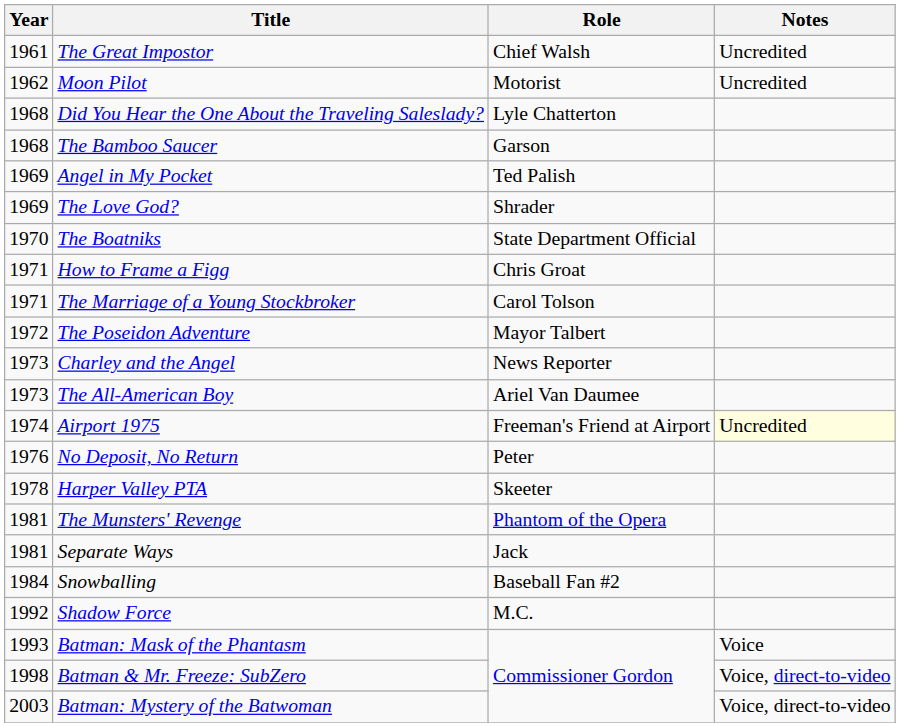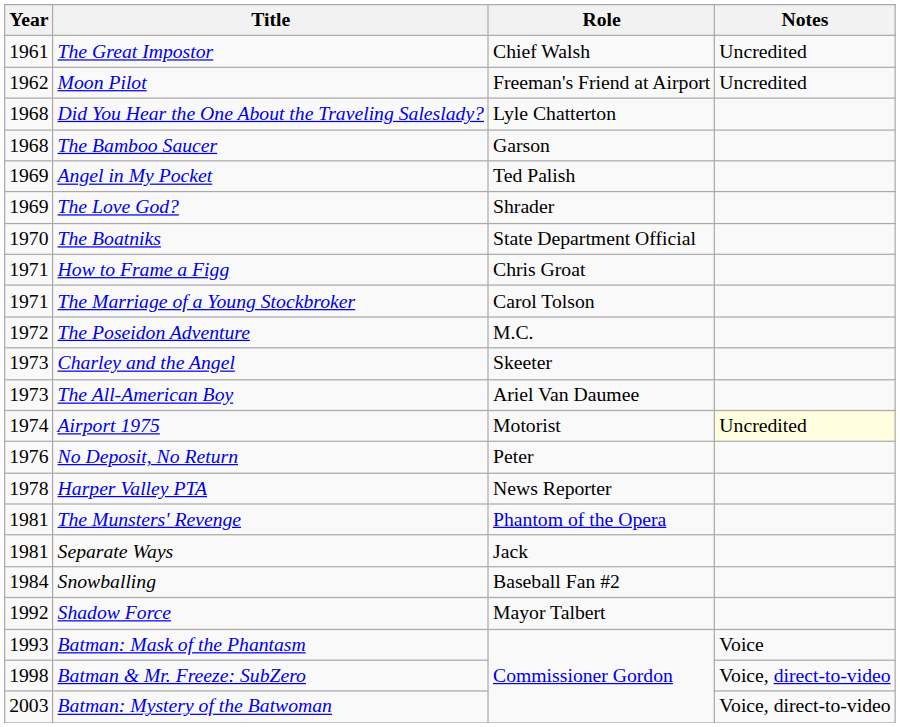 <table class="wikitable">
 <tr>
 <th>Year</th>
 <th>Title</th>
 <th>Role</th>
 <th>Notes</th>
 </tr>
 <tr>
 <td>1961</td>
 <td><em><a href='#'>The Great Impostor</a></em></td>
 <td>Chief Walsh</td>
 <td>Uncredited</td>
 </tr>
 <tr>
 <td>1962</td>
 <td><em><a href='#'>Moon Pilot</a></em></td>
-<td>Motorist</td>
+<td>Freeman's Friend at Airport</td>
 <td>Uncredited</td>
 </tr>
 <tr>
 <td>1968</td>
 <td><em><a href='#'>Did You Hear the One About the Traveling Saleslady?</a></em></td>
 <td>Lyle Chatterton</td>
 <td></td>
 </tr>
 <tr>
 <td>1968</td>
 <td><em><a href='#'>The Bamboo Saucer</a></em></td>
 <td>Garson</td>
 <td></td>
 </tr>
 <tr>
 <td>1969</td>
 <td><em><a href='#'>Angel in My Pocket</a></em></td>
 <td>Ted Palish</td>
 <td></td>
 </tr>
 <tr>
 <td>1969</td>
 <td><em><a href='#'>The Love God?</a></em></td>
 <td>Shrader</td>
 <td></td>
 </tr>
 <tr>
 <td>1970</td>
 <td><em><a href='#'>The Boatniks</a></em></td>
 <td>State Department Official</td>
 <td></td>
 </tr>
 <tr>
 <td>1971</td>
 <td><em><a href='#'>How to Frame a Figg</a></em></td>
 <td>Chris Groat</td>
 <td></td>
 </tr>
 <tr>
 <td>1971</td>
 <td><em><a href='#'>The Marriage of a Young Stockbroker</a></em></td>
 <td>Carol Tolson</td>
 <td></td>
 </tr>
 <tr>
 <td>1972</td>
 <td><em><a href='#'>The Poseidon Adventure</a></em></td>
-<td>Mayor Talbert</td>
+<td>M.C.</td>
 <td></td>
 </tr>
 <tr>
 <td>1973</td>
 <td><em><a href='#'>Charley and the Angel</a></em></td>
-<td>News Reporter</td>
+<td>Skeeter</td>
 <td></td>
 </tr>
 <tr>
 <td>1973</td>
 <td><em><a href='#'>The All-American Boy</a></em></td>
 <td>Ariel Van Daumee</td>
 <td></td>
 </tr>
 <tr>
 <td>1974</td>
 <td><em><a href='#'>Airport 1975</a></em></td>
-<td>Freeman's Friend at Airport</td>
+<td>Motorist</td>
 <td style="background: lightyellow;">Uncredited</td>
 </tr>
 <tr>
 <td>1976</td>
 <td><em><a href='#'>No Deposit, No Return</a></em></td>
 <td>Peter</td>
 <td></td>
 </tr>
 <tr>
 <td>1978</td>
 <td><em><a href='#'>Harper Valley PTA</a></em></td>
-<td>Skeeter</td>
+<td>News Reporter</td>
 <td></td>
 </tr>
 <tr>
 <td>1981</td>
 <td><em><a href='#'>The Munsters' Revenge</a></em></td>
 <td><a href='#'>Phantom of the Opera</a></td>
 <td></td>
 </tr>
 <tr>
 <td>1981</td>
 <td><em>Separate Ways</em></td>
 <td>Jack</td>
 <td></td>
 </tr>
 <tr>
 <td>1984</td>
 <td><em>Snowballing</em></td>
 <td>Baseball Fan #2</td>
 <td></td>
 </tr>
 <tr>
 <td>1992</td>
 <td><em><a href='#'>Shadow Force</a></em></td>
-<td>M.C.</td>
+<td>Mayor Talbert</td>
 <td></td>
 </tr>
 <tr>
 <td>1993</td>
 <td><em><a href='#'>Batman: Mask of the Phantasm</a></em></td>
 <td rowspan="3"><a href='#'>Commissioner Gordon</a></td>
 <td>Voice</td>
 </tr>
 <tr>
 <td>1998</td>
 <td><em><a href='#'>Batman & Mr. Freeze: SubZero</a></em></td>
 <td>Voice, <a href='#'>direct-to-video</a></td>
 </tr>
 <tr>
 <td>2003</td>
 <td><em><a href='#'>Batman: Mystery of the Batwoman</a></em></td>
 <td>Voice, direct-to-video</td>
 </tr>
 </table>
